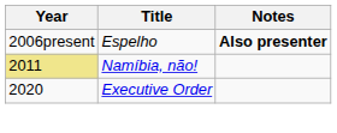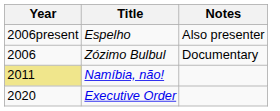 <table class="wikitable sortable">
 <tr>
 <th>Year</th>
 <th>Title</th>
 <th>Notes</th>
 </tr>
 <tr>
 <td>2006present</td>
 <td><em>Espelho</em></td>
-<td><strong>Also presenter </strong></td>
+<td>Also presenter </td>
+</tr>
+<tr>
+<td>2006</td>
+<td><em>Zózimo Bulbul</em></td>
+<td>Documentary</td>
 </tr>
 <tr>
 <td style="background: khaki;">2011</td>
 <td><em><a href='#'>Namíbia, não!</a></em></td>
 <td></td>
 </tr>
 <tr>
 <td>2020</td>
 <td><em><a href='#'>Executive Order</a></em></td>
 <td></td>
 </tr>
 </table>
